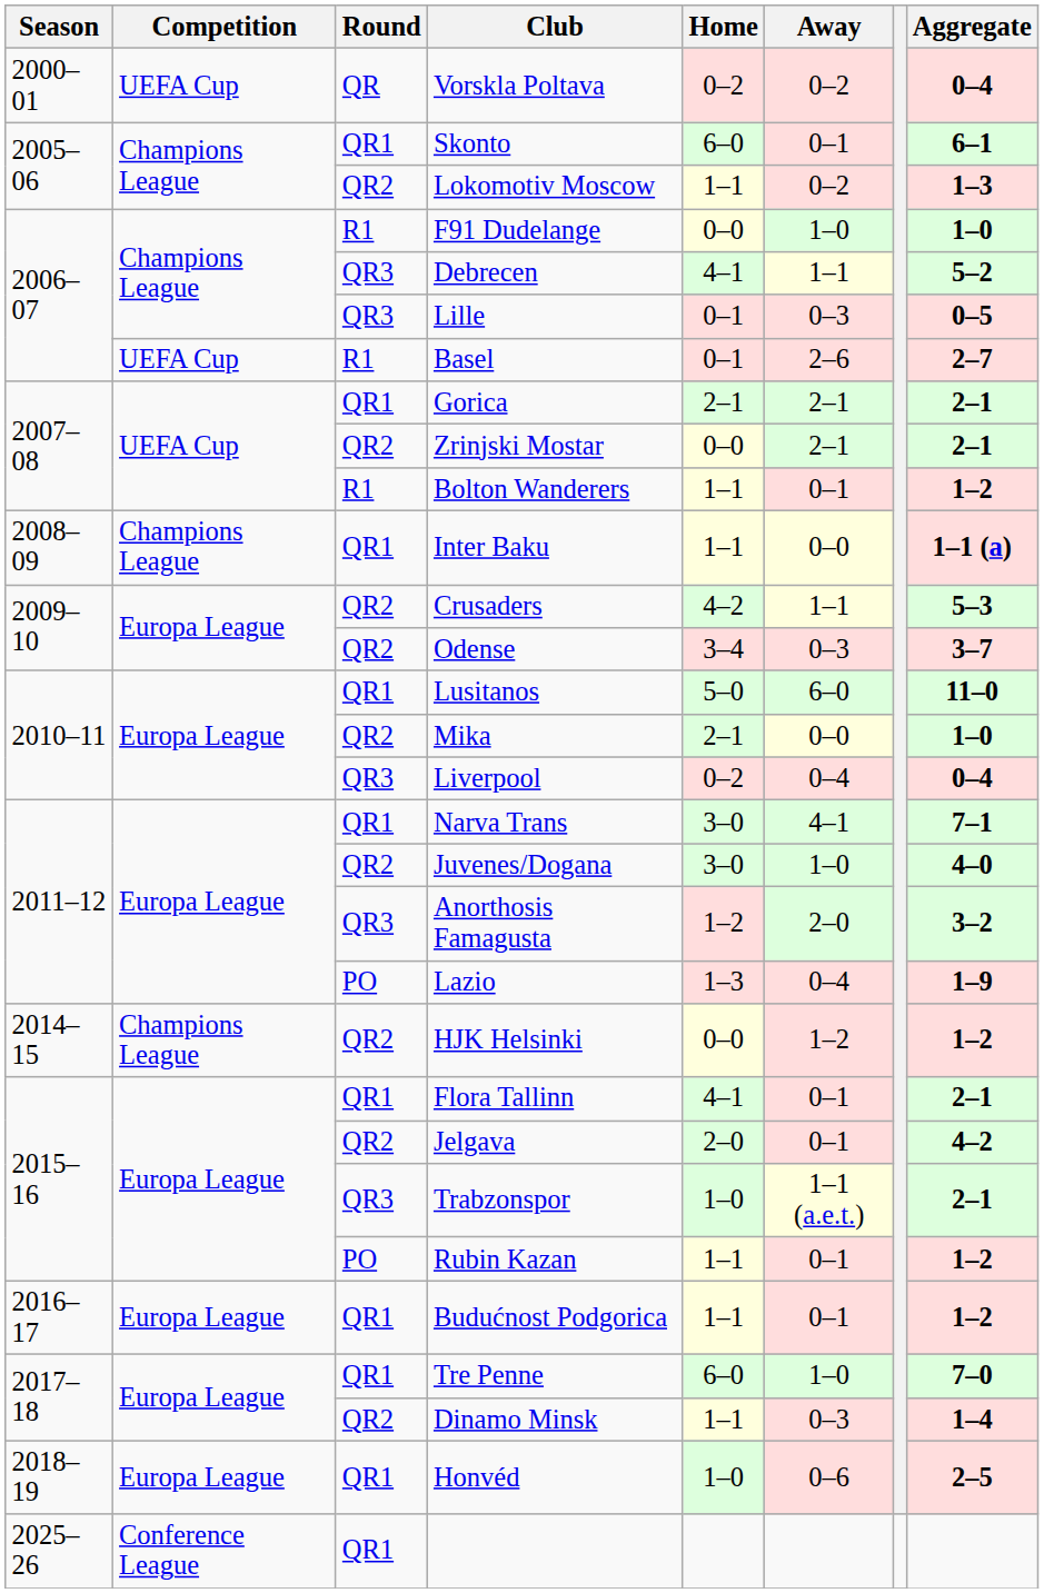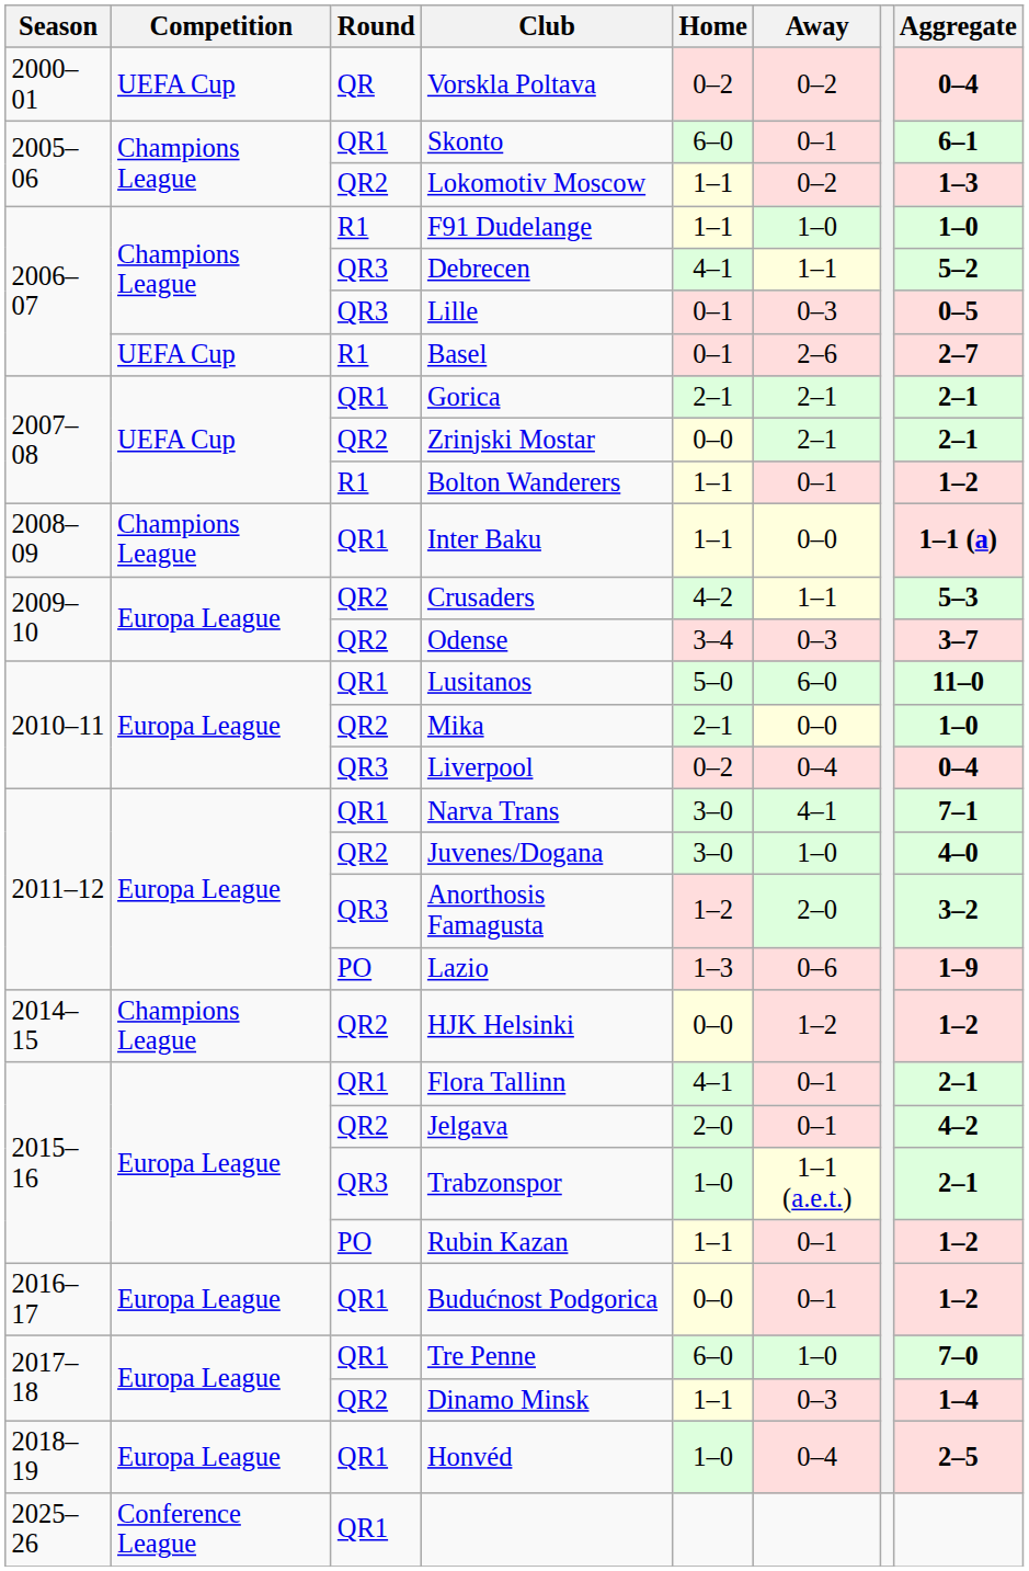 <table class="wikitable">
 <tr>
 <th>Season</th>
 <th>Competition</th>
 <th>Round</th>
 <th>Club</th>
 <th>Home</th>
 <th>Away</th>
 <th rowspan=30></th>
 <th>Aggregate</th>
 </tr>
 <tr>
 <td>2000–01</td>
 <td><a href='#'>UEFA Cup</a></td>
 <td><a href='#'>QR</a></td>
 <td> <a href='#'>Vorskla Poltava</a></td>
 <td bgcolor="#ffdddd" style="text-align:center;">0–2</td>
 <td bgcolor="#ffdddd" style="text-align:center;">0–2</td>
 <td bgcolor="#ffdddd" style="text-align:center;"><strong>0–4</strong></td>
 </tr>
 <tr>
 <td rowspan=2>2005–06</td>
 <td rowspan=2><a href='#'>Champions League</a></td>
 <td><a href='#'>QR1</a></td>
 <td> <a href='#'>Skonto</a></td>
 <td bgcolor="#ddffdd" style="text-align:center;">6–0</td>
 <td bgcolor="#ffdddd" style="text-align:center;">0–1</td>
 <td bgcolor="#ddffdd" style="text-align:center;"><strong>6–1</strong></td>
 </tr>
 <tr>
 <td><a href='#'>QR2</a></td>
 <td> <a href='#'>Lokomotiv Moscow</a></td>
 <td bgcolor="#ffffdd" style="text-align:center;">1–1</td>
 <td bgcolor="#ffdddd" style="text-align:center;">0–2</td>
 <td bgcolor="#ffdddd" style="text-align:center;"><strong>1–3</strong></td>
 </tr>
 <tr>
 <td rowspan=4>2006–07</td>
 <td rowspan=3><a href='#'>Champions League</a></td>
 <td><a href='#'>R1</a></td>
 <td> <a href='#'>F91 Dudelange</a></td>
-<td bgcolor="#ffffdd" style="text-align:center;">0–0</td>
+<td bgcolor="#ffffdd" style="text-align:center;">1–1</td>
 <td bgcolor="#ddffdd" style="text-align:center;">1–0</td>
 <td bgcolor="#ddffdd" style="text-align:center;"><strong>1–0</strong></td>
 </tr>
 <tr>
 <td><a href='#'>QR3</a></td>
 <td> <a href='#'>Debrecen</a></td>
 <td bgcolor="#ddffdd" style="text-align:center;">4–1</td>
 <td bgcolor="#ffffdd" style="text-align:center;">1–1</td>
 <td bgcolor="#ddffdd" style="text-align:center;"><strong>5–2</strong></td>
 </tr>
 <tr>
 <td><a href='#'>QR3</a></td>
 <td> <a href='#'>Lille</a></td>
 <td bgcolor="#ffdddd" style="text-align:center;">0–1</td>
 <td bgcolor="#ffdddd" style="text-align:center;">0–3</td>
 <td bgcolor="#ffdddd" style="text-align:center;"><strong>0–5</strong></td>
 </tr>
 <tr>
 <td><a href='#'>UEFA Cup</a></td>
 <td><a href='#'>R1</a></td>
 <td> <a href='#'>Basel</a></td>
 <td bgcolor="#ffdddd" style="text-align:center;">0–1</td>
 <td bgcolor="#ffdddd" style="text-align:center;">2–6</td>
 <td bgcolor="#ffdddd" style="text-align:center;"><strong>2–7</strong></td>
 </tr>
 <tr>
 <td rowspan=3>2007–08</td>
 <td rowspan=3><a href='#'>UEFA Cup</a></td>
 <td><a href='#'>QR1</a></td>
 <td> <a href='#'>Gorica</a></td>
 <td bgcolor="#ddffdd" style="text-align:center;">2–1</td>
 <td bgcolor="#ddffdd" style="text-align:center;">2–1</td>
 <td bgcolor="#ddffdd" style="text-align:center;"><strong>2–1</strong></td>
 </tr>
 <tr>
 <td><a href='#'>QR2</a></td>
 <td> <a href='#'>Zrinjski Mostar</a></td>
 <td bgcolor="#ffffdd" style="text-align:center;">0–0</td>
 <td bgcolor="#ddffdd" style="text-align:center;">2–1</td>
 <td bgcolor="#ddffdd" style="text-align:center;"><strong>2–1</strong></td>
 </tr>
 <tr>
 <td><a href='#'>R1</a></td>
 <td> <a href='#'>Bolton Wanderers</a></td>
 <td bgcolor="#ffffdd" style="text-align:center;">1–1</td>
 <td bgcolor="#ffdddd" style="text-align:center;">0–1</td>
 <td bgcolor="#ffdddd" style="text-align:center;"><strong>1–2</strong></td>
 </tr>
 <tr>
 <td>2008–09</td>
 <td><a href='#'>Champions League</a></td>
 <td><a href='#'>QR1</a></td>
 <td> <a href='#'>Inter Baku</a></td>
 <td bgcolor="#ffffdd" style="text-align:center;">1–1</td>
 <td bgcolor="#ffffdd" style="text-align:center;">0–0</td>
 <td bgcolor="#ffdddd" style="text-align:center;"><strong>1–1 (<a href='#'>a</a>)</strong></td>
 </tr>
 <tr>
 <td rowspan=2>2009–10</td>
 <td rowspan=2><a href='#'>Europa League</a></td>
 <td><a href='#'>QR2</a></td>
 <td> <a href='#'>Crusaders</a></td>
 <td bgcolor="#ddffdd" style="text-align:center;">4–2</td>
 <td bgcolor="#ffffdd" style="text-align:center;">1–1</td>
 <td bgcolor="#ddffdd" style="text-align:center;"><strong>5–3</strong></td>
 </tr>
 <tr>
 <td><a href='#'>QR2</a></td>
 <td> <a href='#'>Odense</a></td>
 <td bgcolor="#ffdddd" style="text-align:center;">3–4</td>
 <td bgcolor="#ffdddd" style="text-align:center;">0–3</td>
 <td bgcolor="#ffdddd" style="text-align:center;"><strong>3–7</strong></td>
 </tr>
 <tr>
 <td rowspan=3>2010–11</td>
 <td rowspan=3><a href='#'>Europa League</a></td>
 <td><a href='#'>QR1</a></td>
 <td> <a href='#'>Lusitanos</a></td>
 <td bgcolor="#ddffdd" style="text-align:center;">5–0</td>
 <td bgcolor="#ddffdd" style="text-align:center;">6–0</td>
 <td bgcolor="#ddffdd" style="text-align:center;"><strong>11–0</strong></td>
 </tr>
 <tr>
 <td><a href='#'>QR2</a></td>
 <td> <a href='#'>Mika</a></td>
 <td bgcolor="#ddffdd" style="text-align:center;">2–1</td>
 <td bgcolor="#ffffdd" style="text-align:center;">0–0</td>
 <td bgcolor="#ddffdd" style="text-align:center;"><strong>1–0</strong></td>
 </tr>
 <tr>
 <td><a href='#'>QR3</a></td>
 <td> <a href='#'>Liverpool</a></td>
 <td bgcolor="#ffdddd" style="text-align:center;">0–2</td>
 <td bgcolor="#ffdddd" style="text-align:center;">0–4</td>
 <td bgcolor="#ffdddd" style="text-align:center;"><strong>0–4</strong></td>
 </tr>
 <tr>
 <td rowspan=4>2011–12</td>
 <td rowspan=4><a href='#'>Europa League</a></td>
 <td><a href='#'>QR1</a></td>
 <td> <a href='#'>Narva Trans</a></td>
 <td bgcolor="#ddffdd" style="text-align:center;">3–0</td>
 <td bgcolor="#ddffdd" style="text-align:center;">4–1</td>
 <td bgcolor="#ddffdd" style="text-align:center;"><strong>7–1</strong></td>
 </tr>
 <tr>
 <td><a href='#'>QR2</a></td>
 <td> <a href='#'>Juvenes/Dogana</a></td>
 <td bgcolor="#ddffdd" style="text-align:center;">3–0</td>
 <td bgcolor="#ddffdd" style="text-align:center;">1–0</td>
 <td bgcolor="#ddffdd" style="text-align:center;"><strong>4–0</strong></td>
 </tr>
 <tr>
 <td><a href='#'>QR3</a></td>
 <td> <a href='#'>Anorthosis Famagusta</a></td>
 <td bgcolor="#ffdddd" style="text-align:center;">1–2</td>
 <td bgcolor="#ddffdd" style="text-align:center;">2–0</td>
 <td bgcolor="#ddffdd" style="text-align:center;"><strong>3–2</strong></td>
 </tr>
 <tr>
 <td><a href='#'>PO</a></td>
 <td> <a href='#'>Lazio</a></td>
 <td bgcolor="#ffdddd" style="text-align:center;">1–3</td>
-<td bgcolor="#ffdddd" style="text-align:center;">0–4</td>
+<td bgcolor="#ffdddd" style="text-align:center;">0–6</td>
 <td bgcolor="#ffdddd" style="text-align:center;"><strong>1–9</strong></td>
 </tr>
 <tr>
 <td>2014–15</td>
 <td><a href='#'>Champions League</a></td>
 <td><a href='#'>QR2</a></td>
 <td> <a href='#'>HJK Helsinki</a></td>
 <td bgcolor="#ffffdd" style="text-align:center;">0–0</td>
 <td bgcolor="#ffdddd" style="text-align:center;">1–2</td>
 <td bgcolor="#ffdddd" style="text-align:center;"><strong>1–2</strong></td>
 </tr>
 <tr>
 <td rowspan=4>2015–16</td>
 <td rowspan=4><a href='#'>Europa League</a></td>
 <td><a href='#'>QR1</a></td>
 <td> <a href='#'>Flora Tallinn</a></td>
 <td bgcolor="#ddffdd" style="text-align:center;">4–1</td>
 <td bgcolor="#ffdddd" style="text-align:center;">0–1</td>
 <td bgcolor="#ddffdd" style="text-align:center;"><strong>2–1</strong></td>
 </tr>
 <tr>
 <td><a href='#'>QR2</a></td>
 <td> <a href='#'>Jelgava</a></td>
 <td bgcolor="#ddffdd" style="text-align:center;">2–0</td>
 <td bgcolor="#ffdddd" style="text-align:center;">0–1</td>
 <td bgcolor="#ddffdd" style="text-align:center;"><strong>4–2</strong></td>
 </tr>
 <tr>
 <td><a href='#'>QR3</a></td>
 <td> <a href='#'>Trabzonspor</a></td>
 <td bgcolor="#ddffdd" style="text-align:center;">1–0</td>
 <td bgcolor="#ffffdd" style="text-align:center;">1–1 (<a href='#'>a.e.t.</a>)</td>
 <td bgcolor="#ddffdd" style="text-align:center;"><strong>2–1</strong></td>
 </tr>
 <tr>
 <td><a href='#'>PO</a></td>
 <td> <a href='#'>Rubin Kazan</a></td>
 <td bgcolor="#ffffdd" style="text-align:center;">1–1</td>
 <td bgcolor="#ffdddd" style="text-align:center;">0–1</td>
 <td bgcolor="#ffdddd" style="text-align:center;"><strong>1–2</strong></td>
 </tr>
 <tr>
 <td>2016–17</td>
 <td><a href='#'>Europa League</a></td>
 <td><a href='#'>QR1</a></td>
 <td> <a href='#'>Budućnost Podgorica</a></td>
-<td bgcolor="#ffffdd" style="text-align:center;">1–1</td>
+<td bgcolor="#ffffdd" style="text-align:center;">0–0</td>
 <td bgcolor="#ffdddd" style="text-align:center;">0–1</td>
 <td bgcolor="#ffdddd" style="text-align:center;"><strong>1–2</strong></td>
 </tr>
 <tr>
 <td rowspan=2>2017–18</td>
 <td rowspan=2><a href='#'>Europa League</a></td>
 <td><a href='#'>QR1</a></td>
 <td> <a href='#'>Tre Penne</a></td>
 <td bgcolor="#ddffdd" style="text-align:center;">6–0</td>
 <td bgcolor="#ddffdd" style="text-align:center;">1–0</td>
 <td bgcolor="#ddffdd" style="text-align:center;"><strong>7–0</strong></td>
 </tr>
 <tr>
 <td><a href='#'>QR2</a></td>
 <td> <a href='#'>Dinamo Minsk</a></td>
 <td bgcolor="#ffffdd" style="text-align:center;">1–1</td>
 <td bgcolor="#ffdddd" style="text-align:center;">0–3</td>
 <td bgcolor="#ffdddd" style="text-align:center;"><strong>1–4</strong></td>
 </tr>
 <tr>
 <td>2018–19</td>
 <td><a href='#'>Europa League</a></td>
 <td><a href='#'>QR1</a></td>
 <td> <a href='#'>Honvéd</a></td>
 <td bgcolor="#ddffdd" style="text-align:center;">1–0</td>
-<td bgcolor="#ffdddd" style="text-align:center;">0–6</td>
+<td bgcolor="#ffdddd" style="text-align:center;">0–4</td>
 <td bgcolor="#ffdddd" style="text-align:center;"><strong>2–5</strong></td>
 </tr>
 <tr>
 <td>2025–26</td>
 <td><a href='#'>Conference League</a></td>
 <td><a href='#'>QR1</a></td>
 <td></td>
 <td></td>
 <td></td>
 <td></td>
 </tr>
 <tr>
 </tr>
 </table>
